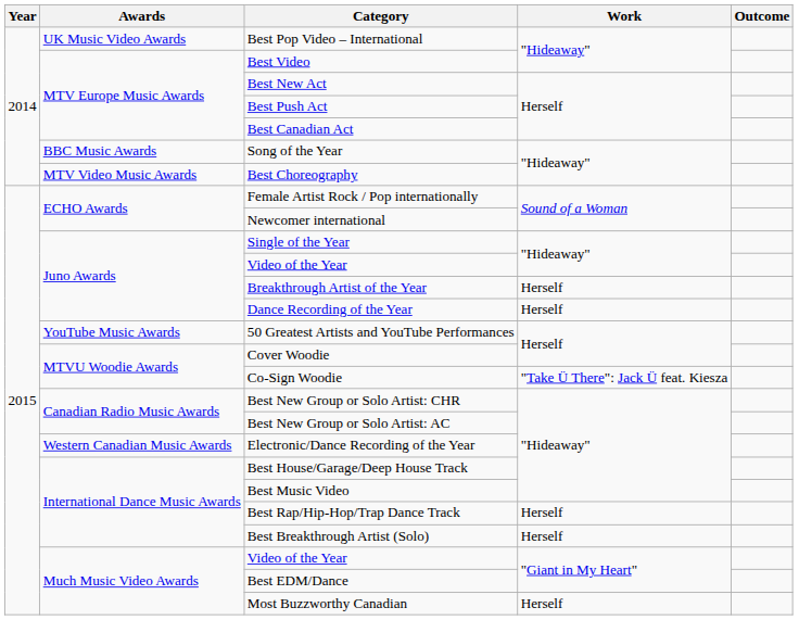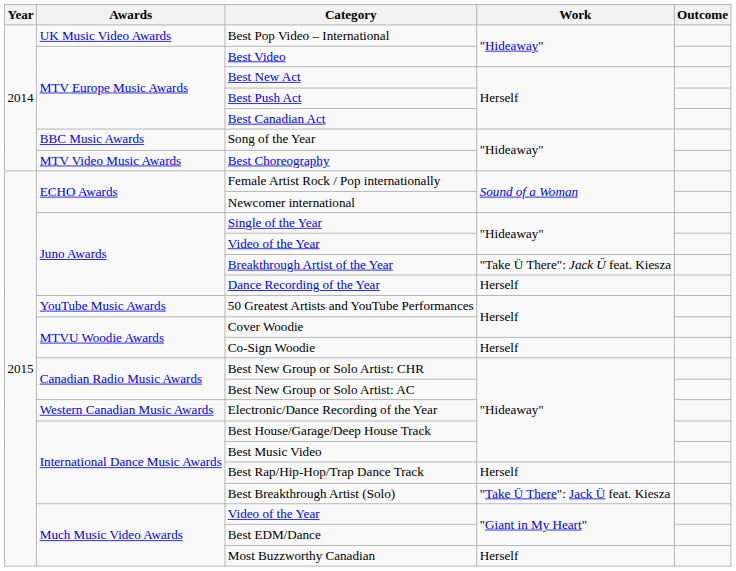 <table class="wikitable Sortable">
 <tr>
 <th>Year</th>
 <th>Awards</th>
 <th>Category</th>
 <th>Work</th>
 <th>Outcome</th>
 </tr>
 <tr>
 <td rowspan="7">2014</td>
 <td><a href='#'>UK Music Video Awards</a></td>
 <td>Best Pop Video – International</td>
 <td rowspan="2">"<a href='#'>Hideaway</a>"</td>
 <td></td>
 </tr>
 <tr>
 <td rowspan="4"><a href='#'>MTV Europe Music Awards</a></td>
 <td><a href='#'>Best Video</a></td>
 <td></td>
 </tr>
 <tr>
 <td><a href='#'>Best New Act</a></td>
 <td rowspan="3">Herself</td>
 <td></td>
 </tr>
 <tr>
 <td><a href='#'>Best Push Act</a></td>
 <td></td>
 </tr>
 <tr>
 <td><a href='#'>Best Canadian Act</a></td>
 <td></td>
 </tr>
 <tr>
 <td><a href='#'>BBC Music Awards</a></td>
 <td>Song of the Year</td>
 <td rowspan="2">"Hideaway"</td>
 <td></td>
 </tr>
 <tr>
 <td><a href='#'>MTV Video Music Awards</a></td>
 <td><a href='#'>Best Choreography</a></td>
 <td></td>
 </tr>
 <tr>
 <td rowspan="19">2015</td>
 <td rowspan="2"><a href='#'>ECHO Awards</a></td>
 <td>Female Artist Rock / Pop internationally</td>
 <td rowspan="2"><em><a href='#'>Sound of a Woman</a></em></td>
 <td></td>
 </tr>
 <tr>
 <td>Newcomer international</td>
 <td></td>
 </tr>
 <tr>
 <td rowspan="4"><a href='#'>Juno Awards</a></td>
 <td><a href='#'>Single of the Year</a></td>
 <td rowspan="2">"Hideaway"</td>
 <td></td>
 </tr>
 <tr>
 <td><a href='#'>Video of the Year</a></td>
 <td></td>
 </tr>
 <tr>
 <td><a href='#'>Breakthrough Artist of the Year</a></td>
-<td>Herself</td>
+<td>"Take Ü There": <em>Jack Ü</em> feat. Kiesza</td>
 <td></td>
 </tr>
 <tr>
 <td><a href='#'>Dance Recording of the Year</a></td>
 <td>Herself</td>
 <td></td>
 </tr>
 <tr>
 <td><a href='#'>YouTube Music Awards</a></td>
 <td>50 Greatest Artists and YouTube Performances</td>
 <td rowspan="2">Herself</td>
 <td></td>
 </tr>
 <tr>
 <td rowspan="2"><a href='#'>MTVU Woodie Awards</a></td>
 <td>Cover Woodie</td>
 <td></td>
 </tr>
 <tr>
 <td>Co-Sign Woodie</td>
-<td>"<a href='#'>Take Ü There</a>": <a href='#'>Jack Ü</a> feat. Kiesza</td>
+<td>Herself</td>
 <td></td>
 </tr>
 <tr>
 <td rowspan="2"><a href='#'>Canadian Radio Music Awards</a></td>
 <td>Best New Group or Solo Artist: CHR</td>
 <td rowspan="5">"Hideaway"</td>
 <td></td>
 </tr>
 <tr>
 <td>Best New Group or Solo Artist: AC</td>
 <td></td>
 </tr>
 <tr>
 <td><a href='#'>Western Canadian Music Awards</a></td>
 <td>Electronic/Dance Recording of the Year</td>
 <td></td>
 </tr>
 <tr>
 <td rowspan="4"><a href='#'>International Dance Music Awards</a></td>
 <td>Best House/Garage/Deep House Track</td>
 <td></td>
 </tr>
 <tr>
 <td>Best Music Video</td>
 <td></td>
 </tr>
 <tr>
 <td>Best Rap/Hip-Hop/Trap Dance Track</td>
 <td>Herself</td>
 <td></td>
 </tr>
 <tr>
 <td>Best Breakthrough Artist (Solo)</td>
-<td>Herself</td>
+<td>"<a href='#'>Take Ü There</a>": <a href='#'>Jack Ü</a> feat. Kiesza</td>
 <td></td>
 </tr>
 <tr>
 <td rowspan="3"><a href='#'>Much Music Video Awards</a></td>
 <td><a href='#'>Video of the Year</a></td>
 <td rowspan="2">"<a href='#'>Giant in My Heart</a>"</td>
 <td></td>
 </tr>
 <tr>
 <td>Best EDM/Dance</td>
 <td></td>
 </tr>
 <tr>
 <td>Most Buzzworthy Canadian</td>
 <td>Herself</td>
 <td></td>
 </tr>
 </table>
